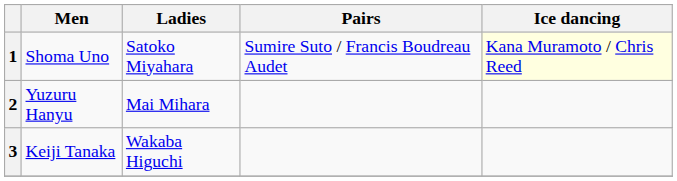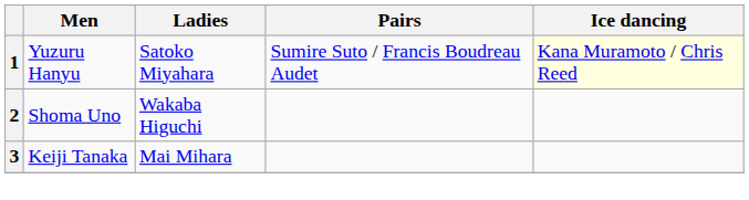 <table class="wikitable">
 <tr>
 <th></th>
 <th>Men</th>
 <th>Ladies</th>
 <th>Pairs</th>
 <th>Ice dancing</th>
 </tr>
 <tr>
 <th>1</th>
-<td><a href='#'>Shoma Uno</a></td>
+<td><a href='#'>Yuzuru Hanyu</a></td>
 <td><a href='#'>Satoko Miyahara</a></td>
 <td><a href='#'>Sumire Suto</a> / <a href='#'>Francis Boudreau Audet</a></td>
 <td style="background: lightyellow;"><a href='#'>Kana Muramoto</a> / <a href='#'>Chris Reed</a></td>
 </tr>
 <tr>
 <th>2</th>
-<td><a href='#'>Yuzuru Hanyu</a></td>
-<td><a href='#'>Mai Mihara</a></td>
+<td><a href='#'>Shoma Uno</a></td>
+<td><a href='#'>Wakaba Higuchi</a></td>
 <td></td>
 <td></td>
 </tr>
 <tr>
 <th>3</th>
 <td><a href='#'>Keiji Tanaka</a></td>
-<td><a href='#'>Wakaba Higuchi</a></td>
+<td><a href='#'>Mai Mihara</a></td>
 <td></td>
 <td></td>
 </tr>
 <tr>
 </tr>
 </table>
